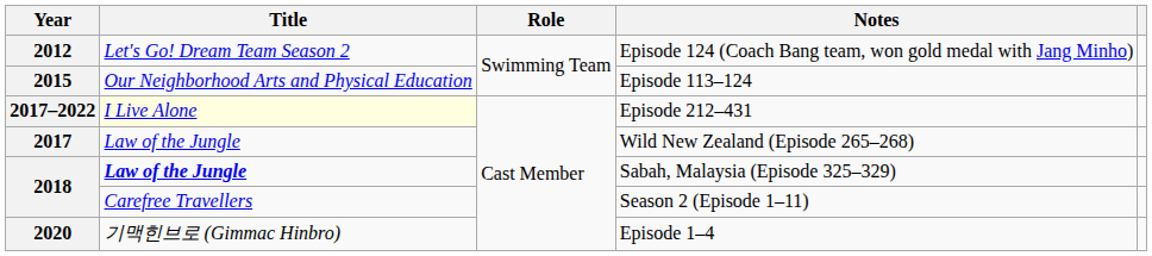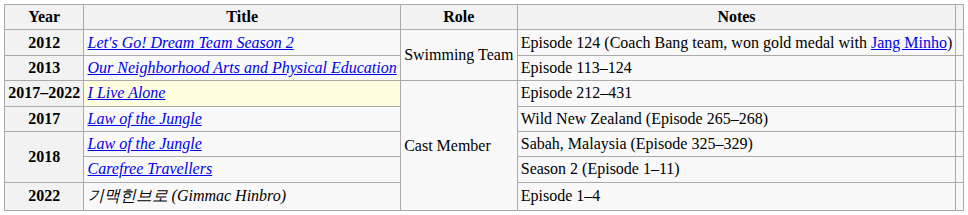 <table class="wikitable sortable plainrowheaders">
 <tr>
 <th scope="col">Year</th>
 <th scope="col">Title</th>
 <th scope="col">Role</th>
 <th scope="col">Notes</th>
 <th scope="col" class="unsortable"></th>
 </tr>
 <tr>
 <th scope="row">2012</th>
 <td><em><a href='#'>Let's Go! Dream Team Season 2</a></em></td>
 <td rowspan=2>Swimming Team</td>
 <td>Episode 124 (Coach Bang team, won gold medal with <a href='#'>Jang Minho</a>)</td>
 <td></td>
 </tr>
 <tr>
-<th scope="row">2015</th>
+<th scope="row">2013</th>
 <td><em><a href='#'>Our Neighborhood Arts and Physical Education</a></em></td>
 <td>Episode 113–124</td>
 <td></td>
 </tr>
 <tr>
 <th scope="row">2017–2022</th>
 <td style="background: lightyellow;"><em><a href='#'>I Live Alone</a></em></td>
 <td rowspan=5>Cast Member</td>
 <td>Episode 212–431</td>
 <td></td>
 </tr>
 <tr>
 <th scope="row">2017</th>
 <td><em><a href='#'>Law of the Jungle</a></em></td>
 <td>Wild New Zealand (Episode 265–268)</td>
 <td></td>
 </tr>
 <tr>
 <th rowspan="2" scope="row">2018</th>
-<td><strong><em><a href='#'>Law of the Jungle</a></em></strong></td>
+<td><em><a href='#'>Law of the Jungle</a></em></td>
 <td>Sabah, Malaysia (Episode 325–329)</td>
 <td></td>
 </tr>
 <tr>
 <td><em><a href='#'>Carefree Travellers</a></em></td>
 <td>Season 2 (Episode 1–11)</td>
 <td></td>
 </tr>
 <tr>
-<th scope="row">2020</th>
+<th scope="row">2022</th>
 <td><em>기맥힌브로 (Gimmac Hinbro)</em></td>
 <td>Episode 1–4</td>
 <td></td>
 </tr>
 </table>
